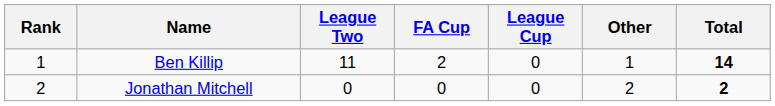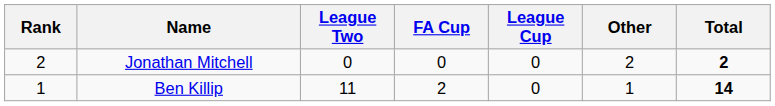 <table class="wikitable" style="font-size: 95%; text-align: center;">
 <tr>
 <th width=60>Rank</th>
 <th width=200>Name</th>
 <th width=80><a href='#'>League Two</a></th>
 <th width=80><a href='#'>FA Cup</a></th>
 <th width=80><a href='#'>League Cup</a></th>
 <th width=80>Other</th>
 <th width=80><strong>Total</strong></th>
 </tr>
 <tr>
+<td>2</td>
+<td><a href='#'>Jonathan Mitchell</a></td>
+<td>0</td>
+<td>0</td>
+<td>0</td>
+<td>2</td>
+<td><strong>2</strong></td>
+</tr>
+<tr>
 <td>1</td>
 <td><a href='#'>Ben Killip</a></td>
 <td>11</td>
 <td>2</td>
 <td>0</td>
 <td>1</td>
 <td><strong>14</strong></td>
 </tr>
-<tr>
-<td>2</td>
-<td><a href='#'>Jonathan Mitchell</a></td>
-<td>0</td>
-<td>0</td>
-<td>0</td>
-<td>2</td>
-<td><strong>2</strong></td>
-</tr>
 </table>
